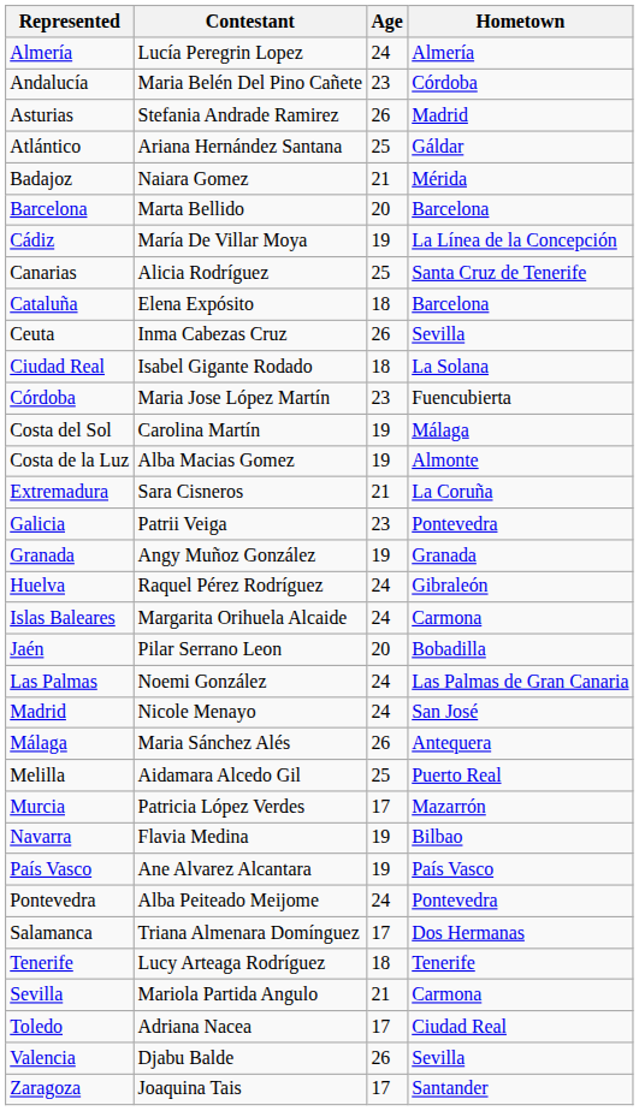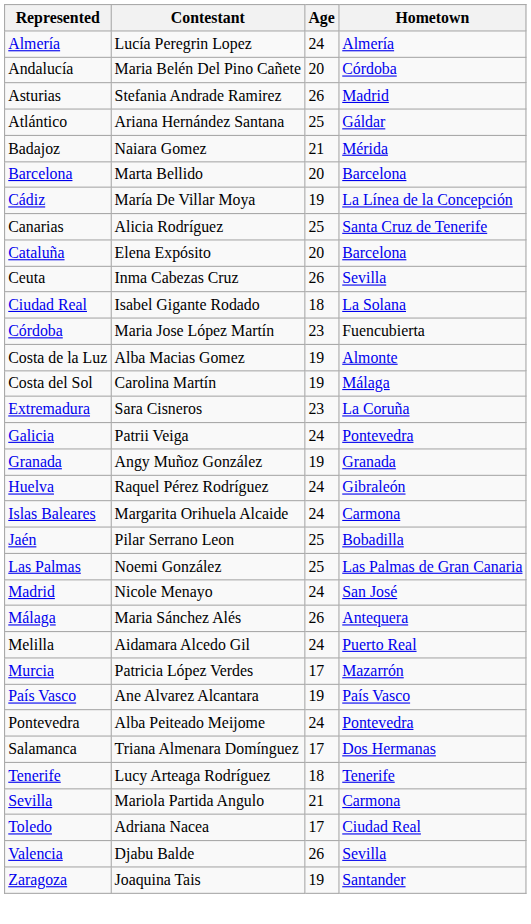 <table class="wikitable sticky-header" style="font-size: 90%;">
 <tr>
 <th>Represented</th>
 <th>Contestant</th>
 <th>Age</th>
 <th>Hometown</th>
 </tr>
 <tr>
 <td><a href='#'>Almería</a></td>
 <td>Lucía Peregrin Lopez</td>
 <td>24</td>
 <td><a href='#'>Almería</a></td>
 </tr>
 <tr>
 <td>Andalucía</td>
 <td>Maria Belén Del Pino Cañete</td>
-<td>23</td>
+<td>20</td>
 <td><a href='#'>Córdoba</a></td>
 </tr>
 <tr>
 <td>Asturias</td>
 <td>Stefania Andrade Ramirez</td>
 <td>26</td>
 <td><a href='#'>Madrid</a></td>
 </tr>
 <tr>
 <td>Atlántico</td>
 <td>Ariana Hernández Santana</td>
 <td>25</td>
 <td><a href='#'>Gáldar</a></td>
 </tr>
 <tr>
 <td>Badajoz</td>
 <td>Naiara Gomez</td>
 <td>21</td>
 <td><a href='#'>Mérida</a></td>
 </tr>
 <tr>
 <td><a href='#'>Barcelona</a></td>
 <td>Marta Bellido</td>
 <td>20</td>
 <td><a href='#'>Barcelona</a></td>
 </tr>
 <tr>
 <td><a href='#'>Cádiz</a></td>
 <td>María De Villar Moya</td>
 <td>19</td>
 <td><a href='#'>La Línea de la Concepción</a></td>
 </tr>
 <tr>
 <td>Canarias</td>
 <td>Alicia Rodríguez</td>
 <td>25</td>
 <td><a href='#'>Santa Cruz de Tenerife</a></td>
 </tr>
 <tr>
 <td><a href='#'>Cataluña</a></td>
 <td>Elena Expósito</td>
-<td>18</td>
+<td>20</td>
 <td><a href='#'>Barcelona</a></td>
 </tr>
 <tr>
 <td>Ceuta</td>
 <td>Inma Cabezas Cruz</td>
 <td>26</td>
 <td><a href='#'>Sevilla</a></td>
 </tr>
 <tr>
 <td><a href='#'>Ciudad Real</a></td>
 <td>Isabel Gigante Rodado</td>
 <td>18</td>
 <td><a href='#'>La Solana</a></td>
 </tr>
 <tr>
 <td><a href='#'>Córdoba</a></td>
 <td>Maria Jose López Martín</td>
 <td>23</td>
 <td>Fuencubierta</td>
 </tr>
 <tr>
+<td>Costa de la Luz</td>
+<td>Alba Macias Gomez</td>
+<td>19</td>
+<td><a href='#'>Almonte</a></td>
+</tr>
+<tr>
 <td>Costa del Sol</td>
 <td>Carolina Martín</td>
 <td>19</td>
 <td><a href='#'>Málaga</a></td>
 </tr>
 <tr>
-<td>Costa de la Luz</td>
-<td>Alba Macias Gomez</td>
-<td>19</td>
-<td><a href='#'>Almonte</a></td>
-</tr>
-<tr>
 <td><a href='#'>Extremadura</a></td>
 <td>Sara Cisneros</td>
-<td>21</td>
+<td>23</td>
 <td><a href='#'>La Coruña</a></td>
 </tr>
 <tr>
 <td><a href='#'>Galicia</a></td>
 <td>Patrii Veiga</td>
-<td>23</td>
+<td>24</td>
 <td><a href='#'>Pontevedra</a></td>
 </tr>
 <tr>
 <td><a href='#'>Granada</a></td>
 <td>Angy Muñoz González</td>
 <td>19</td>
 <td><a href='#'>Granada</a></td>
 </tr>
 <tr>
 <td><a href='#'>Huelva</a></td>
 <td>Raquel Pérez Rodríguez</td>
 <td>24</td>
 <td><a href='#'>Gibraleón</a></td>
 </tr>
 <tr>
 <td><a href='#'>Islas Baleares</a></td>
 <td>Margarita Orihuela Alcaide</td>
 <td>24</td>
 <td><a href='#'>Carmona</a></td>
 </tr>
 <tr>
 <td><a href='#'>Jaén</a></td>
 <td>Pilar Serrano Leon</td>
-<td>20</td>
+<td>25</td>
 <td><a href='#'>Bobadilla</a></td>
 </tr>
 <tr>
 <td><a href='#'>Las Palmas</a></td>
 <td>Noemi González</td>
-<td>24</td>
+<td>25</td>
 <td><a href='#'>Las Palmas de Gran Canaria</a></td>
 </tr>
 <tr>
 <td><a href='#'>Madrid</a></td>
 <td>Nicole Menayo</td>
 <td>24</td>
 <td><a href='#'>San José</a></td>
 </tr>
 <tr>
 <td><a href='#'>Málaga</a></td>
 <td>Maria Sánchez Alés</td>
 <td>26</td>
 <td><a href='#'>Antequera</a></td>
 </tr>
 <tr>
 <td>Melilla</td>
 <td>Aidamara Alcedo Gil</td>
-<td>25</td>
+<td>24</td>
 <td><a href='#'>Puerto Real</a></td>
 </tr>
 <tr>
 <td><a href='#'>Murcia</a></td>
 <td>Patricia López Verdes</td>
 <td>17</td>
 <td><a href='#'>Mazarrón</a></td>
-</tr>
-<tr>
-<td><a href='#'>Navarra</a></td>
-<td>Flavia Medina</td>
-<td>19</td>
-<td><a href='#'>Bilbao</a></td>
 </tr>
 <tr>
 <td><a href='#'>País Vasco</a></td>
 <td>Ane Alvarez Alcantara</td>
 <td>19</td>
 <td><a href='#'>País Vasco</a></td>
 </tr>
 <tr>
 <td>Pontevedra</td>
 <td>Alba Peiteado Meijome</td>
 <td>24</td>
 <td><a href='#'>Pontevedra</a></td>
 </tr>
 <tr>
 <td>Salamanca</td>
 <td>Triana Almenara Domínguez</td>
 <td>17</td>
 <td><a href='#'>Dos Hermanas</a></td>
 </tr>
 <tr>
 <td><a href='#'>Tenerife</a></td>
 <td>Lucy Arteaga Rodríguez</td>
 <td>18</td>
 <td><a href='#'>Tenerife</a></td>
 </tr>
 <tr>
 <td><a href='#'>Sevilla</a></td>
 <td>Mariola Partida Angulo</td>
 <td>21</td>
 <td><a href='#'>Carmona</a></td>
 </tr>
 <tr>
 <td><a href='#'>Toledo</a></td>
 <td>Adriana Nacea</td>
 <td>17</td>
 <td><a href='#'>Ciudad Real</a></td>
 </tr>
 <tr>
 <td><a href='#'>Valencia</a></td>
 <td>Djabu Balde</td>
 <td>26</td>
 <td><a href='#'>Sevilla</a></td>
 </tr>
 <tr>
 <td><a href='#'>Zaragoza</a></td>
 <td>Joaquina Tais</td>
-<td>17</td>
+<td>19</td>
 <td><a href='#'>Santander</a></td>
 </tr>
 </table>
